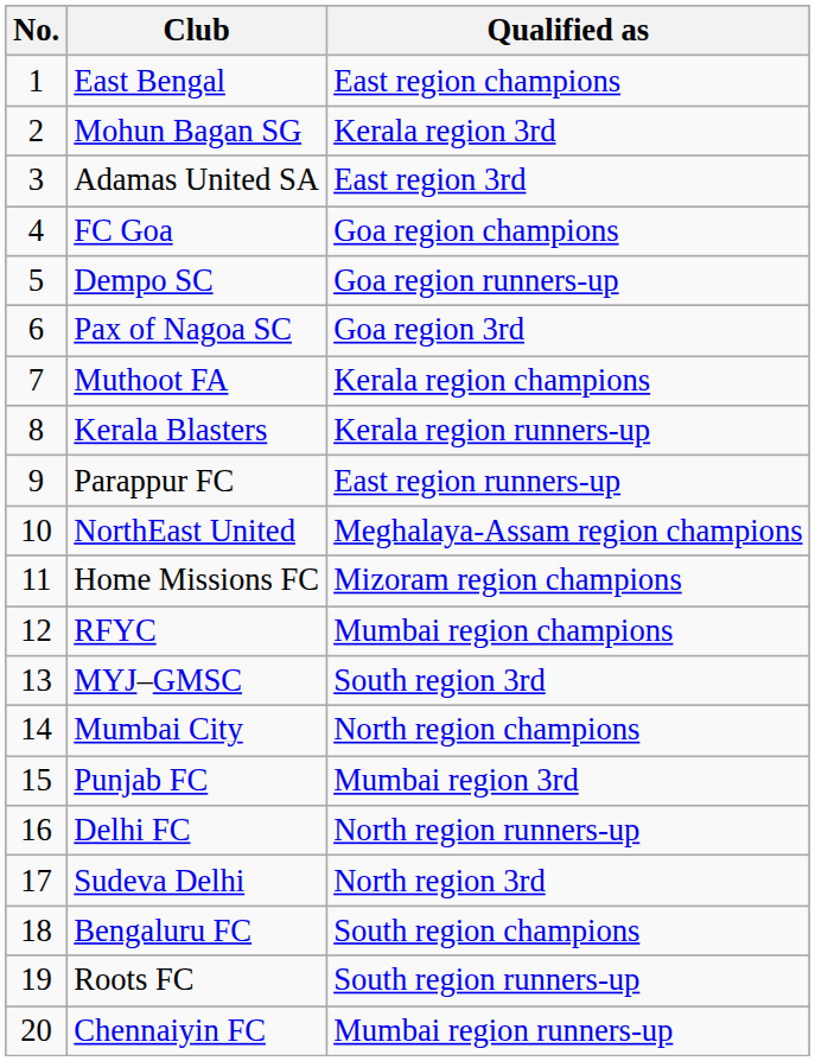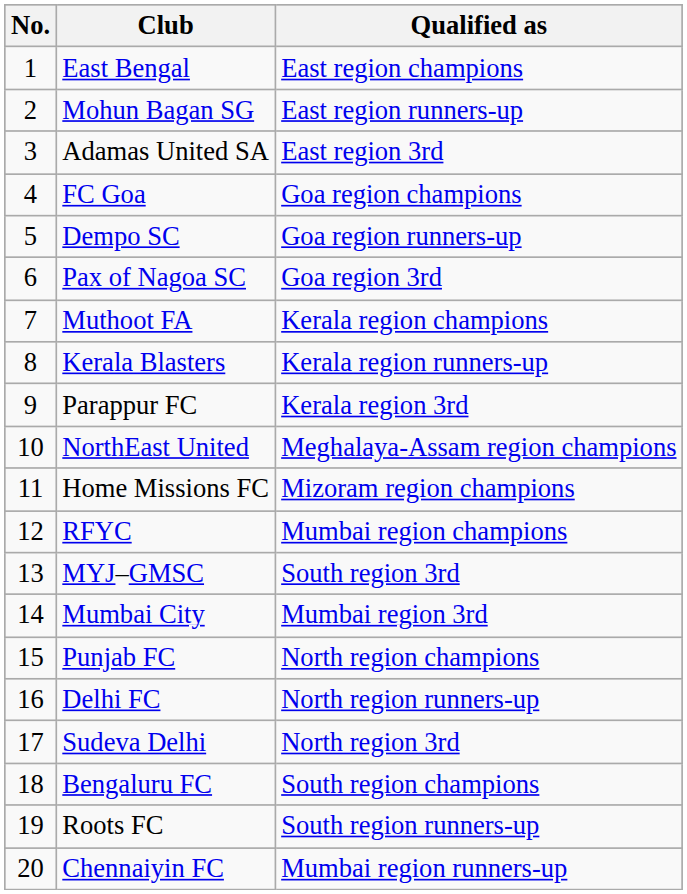 <table class=wikitable>
 <tr>
 <th>No.</th>
 <th>Club</th>
 <th>Qualified as</th>
 </tr>
 <tr>
 <td align="center">1</td>
 <td><a href='#'>East Bengal</a></td>
 <td><a href='#'>East region champions</a></td>
 </tr>
 <tr>
 <td align="center">2</td>
 <td><a href='#'>Mohun Bagan SG</a></td>
-<td><a href='#'>Kerala region 3rd</a></td>
+<td><a href='#'>East region runners-up</a></td>
 </tr>
 <tr>
 <td align="center">3</td>
 <td>Adamas United SA</td>
 <td><a href='#'>East region 3rd</a></td>
 </tr>
 <tr>
 <td align="center">4</td>
 <td><a href='#'>FC Goa</a></td>
 <td><a href='#'>Goa region champions</a></td>
 </tr>
 <tr>
 <td align="center">5</td>
 <td><a href='#'>Dempo SC</a></td>
 <td><a href='#'>Goa region runners-up</a></td>
 </tr>
 <tr>
 <td align="center">6</td>
 <td><a href='#'>Pax of Nagoa SC</a></td>
 <td><a href='#'>Goa region 3rd</a></td>
 </tr>
 <tr>
 <td align="center">7</td>
 <td><a href='#'>Muthoot FA</a></td>
 <td><a href='#'>Kerala region champions</a></td>
 </tr>
 <tr>
 <td align="center">8</td>
 <td><a href='#'>Kerala Blasters</a></td>
 <td><a href='#'>Kerala region runners-up</a></td>
 </tr>
 <tr>
 <td align="center">9</td>
 <td>Parappur FC</td>
-<td><a href='#'>East region runners-up</a></td>
+<td><a href='#'>Kerala region 3rd</a></td>
 </tr>
 <tr>
 <td align="center">10</td>
 <td><a href='#'>NorthEast United</a></td>
 <td><a href='#'>Meghalaya-Assam region champions</a></td>
 </tr>
 <tr>
 <td align="center">11</td>
 <td>Home Missions FC</td>
 <td><a href='#'>Mizoram region champions</a></td>
 </tr>
 <tr>
 <td align="center">12</td>
 <td><a href='#'>RFYC</a></td>
 <td><a href='#'>Mumbai region champions</a></td>
 </tr>
 <tr>
 <td align="center">13</td>
 <td><a href='#'>MYJ</a>–<a href='#'>GMSC</a></td>
 <td><a href='#'>South region 3rd</a></td>
 </tr>
 <tr>
 <td align="center">14</td>
 <td><a href='#'>Mumbai City</a></td>
-<td><a href='#'>North region champions</a></td>
+<td><a href='#'>Mumbai region 3rd</a></td>
 </tr>
 <tr>
 <td align="center">15</td>
 <td><a href='#'>Punjab FC</a></td>
-<td><a href='#'>Mumbai region 3rd</a></td>
+<td><a href='#'>North region champions</a></td>
 </tr>
 <tr>
 <td align="center">16</td>
 <td><a href='#'>Delhi FC</a></td>
 <td><a href='#'>North region runners-up</a></td>
 </tr>
 <tr>
 <td align="center">17</td>
 <td><a href='#'>Sudeva Delhi</a></td>
 <td><a href='#'>North region 3rd</a></td>
 </tr>
 <tr>
 <td align="center">18</td>
 <td><a href='#'>Bengaluru FC</a></td>
 <td><a href='#'>South region champions</a></td>
 </tr>
 <tr>
 <td align="center">19</td>
 <td>Roots FC</td>
 <td><a href='#'>South region runners-up</a></td>
 </tr>
 <tr>
 <td align="center">20</td>
 <td><a href='#'>Chennaiyin FC</a></td>
 <td><a href='#'>Mumbai region runners-up</a></td>
 </tr>
 </table>
